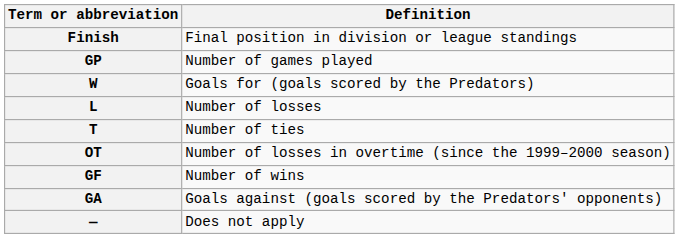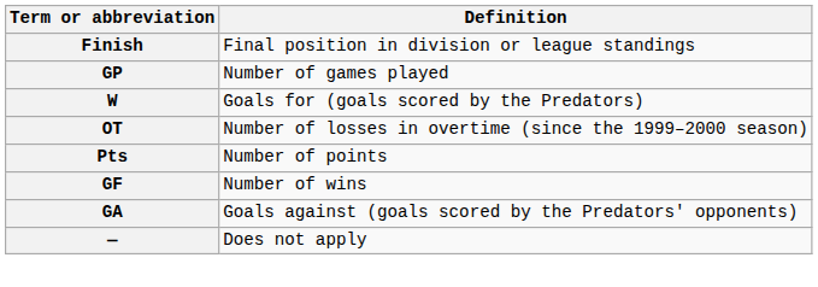 <table class="wikitable" style="font-size:95%">
 <tr>
 <th scope="col">Term or abbreviation</th>
 <th scope="col">Definition</th>
 </tr>
 <tr>
 <th scope="row">Finish</th>
 <td>Final position in division or league standings</td>
 </tr>
 <tr>
 <th scope="row">GP</th>
 <td>Number of games played</td>
 </tr>
 <tr>
 <th scope="row">W</th>
 <td>Goals for (goals scored by the Predators)</td>
 </tr>
 <tr>
-<th scope="row">L</th>
-<td>Number of losses</td>
+<th scope="row">OT</th>
+<td>Number of losses in overtime (since the 1999–2000 season)</td>
 </tr>
 <tr>
-<th scope="row">T</th>
-<td>Number of ties</td>
-</tr>
-<tr>
-<th scope="row">OT</th>
-<td>Number of losses in overtime (since the 1999–2000 season)</td>
+<th scope="row">Pts</th>
+<td>Number of points</td>
 </tr>
 <tr>
 <th scope="row">GF</th>
 <td>Number of wins</td>
 </tr>
 <tr>
 <th scope="row">GA</th>
 <td>Goals against (goals scored by the Predators' opponents)</td>
 </tr>
 <tr>
 <th scope="row">—</th>
 <td>Does not apply</td>
 </tr>
 </table>
